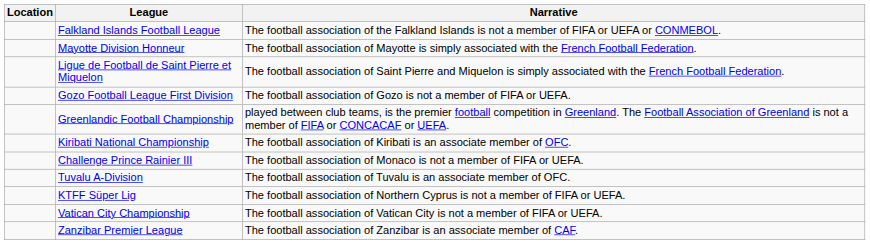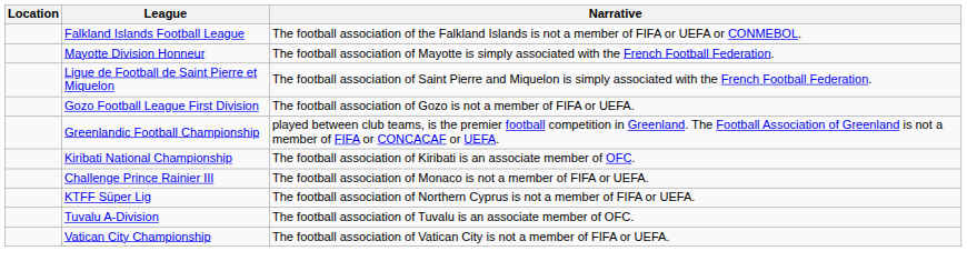 <table class="wikitable">
 <tr>
 <th>Location</th>
 <th>League</th>
 <th>Narrative</th>
 </tr>
 <tr>
 <td></td>
 <td><a href='#'>Falkland Islands Football League</a></td>
 <td>The football association of the Falkland Islands is not a member of FIFA or UEFA or <a href='#'>CONMEBOL</a>.</td>
 </tr>
 <tr>
 <td></td>
 <td><a href='#'>Mayotte Division Honneur</a></td>
 <td>The football association of Mayotte is simply associated with the <a href='#'>French Football Federation</a>.</td>
 </tr>
 <tr>
 <td></td>
 <td><a href='#'>Ligue de Football de Saint Pierre et Miquelon</a></td>
 <td>The football association of Saint Pierre and Miquelon is simply associated with the <a href='#'>French Football Federation</a>.</td>
 </tr>
 <tr>
 <td></td>
 <td><a href='#'>Gozo Football League First Division</a></td>
 <td>The football association of Gozo is not a member of FIFA or UEFA.</td>
 </tr>
 <tr>
 <td></td>
 <td><a href='#'>Greenlandic Football Championship</a></td>
 <td>played between club teams, is the premier <a href='#'>football</a> competition in <a href='#'>Greenland</a>. The <a href='#'>Football Association of Greenland</a> is not a member of <a href='#'>FIFA</a> or <a href='#'>CONCACAF</a> or <a href='#'>UEFA</a>.</td>
 </tr>
 <tr>
 <td></td>
 <td><a href='#'>Kiribati National Championship</a></td>
 <td>The football association of Kiribati is an associate member of <a href='#'>OFC</a>.</td>
 </tr>
 <tr>
 <td></td>
 <td><a href='#'>Challenge Prince Rainier III</a></td>
 <td>The football association of Monaco is not a member of FIFA or UEFA.</td>
 </tr>
 <tr>
 <td></td>
-<td><a href='#'>Tuvalu A-Division</a></td>
-<td>The football association of Tuvalu is an associate member of OFC.</td>
+<td><a href='#'>KTFF Süper Lig</a></td>
+<td>The football association of Northern Cyprus is not a member of FIFA or UEFA.</td>
 </tr>
 <tr>
 <td></td>
-<td><a href='#'>KTFF Süper Lig</a></td>
-<td>The football association of Northern Cyprus is not a member of FIFA or UEFA.</td>
+<td><a href='#'>Tuvalu A-Division</a></td>
+<td>The football association of Tuvalu is an associate member of OFC.</td>
 </tr>
 <tr>
 <td></td>
 <td><a href='#'>Vatican City Championship</a></td>
 <td>The football association of Vatican City is not a member of FIFA or UEFA.</td>
 </tr>
-<tr>
-<td></td>
-<td><a href='#'>Zanzibar Premier League</a></td>
-<td>The football association of Zanzibar is an associate member of <a href='#'>CAF</a>.</td>
-</tr>
 </table>
